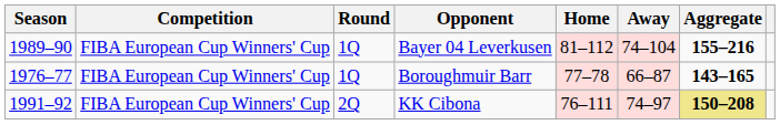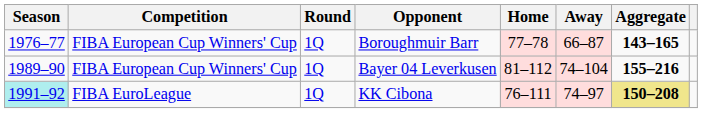 <table class="wikitable" style="text-align:left">
 <tr>
 <th>Season</th>
 <th>Competition</th>
 <th>Round</th>
 <th>Opponent</th>
 <th>Home</th>
 <th>Away</th>
 <th>Aggregate</th>
 <th></th>
 </tr>
 <tr>
+<td><a href='#'>1976–77</a></td>
+<td><a href='#'>FIBA European Cup Winners' Cup</a></td>
+<td><a href='#'>1Q</a></td>
+<td> <a href='#'>Boroughmuir Barr</a></td>
+<td bgcolor="#ffdddd" style="text-align:center;">77–78</td>
+<td bgcolor="#ffdddd" style="text-align:center;">66–87</td>
+<td style="text-align:center;"><strong>143–165</strong></td>
+<td></td>
+</tr>
+<tr>
 <td><a href='#'>1989–90</a></td>
 <td><a href='#'>FIBA European Cup Winners' Cup</a></td>
 <td><a href='#'>1Q</a></td>
 <td> <a href='#'>Bayer 04 Leverkusen</a></td>
 <td bgcolor="#ffdddd" style="text-align:center;">81–112</td>
 <td bgcolor="#ffdddd" style="text-align:center;">74–104</td>
 <td style="text-align:center;"><strong>155–216</strong></td>
 <td></td>
 </tr>
 <tr>
-<td><a href='#'>1976–77</a></td>
-<td><a href='#'>FIBA European Cup Winners' Cup</a></td>
+<td style="background: paleturquoise;"><a href='#'>1991–92</a></td>
+<td><a href='#'>FIBA EuroLeague</a></td>
 <td><a href='#'>1Q</a></td>
-<td> <a href='#'>Boroughmuir Barr</a></td>
-<td bgcolor="#ffdddd" style="text-align:center;">77–78</td>
-<td bgcolor="#ffdddd" style="text-align:center;">66–87</td>
-<td style="text-align:center;"><strong>143–165</strong></td>
-<td></td>
-</tr>
-<tr>
-<td><a href='#'>1991–92</a></td>
-<td><a href='#'>FIBA European Cup Winners' Cup</a></td>
-<td><a href='#'>2Q</a></td>
 <td> <a href='#'>KK Cibona</a></td>
 <td bgcolor="#ffdddd" style="text-align:center;">76–111</td>
 <td bgcolor="#ffdddd" style="text-align:center;">74–97</td>
 <td style="background: khaki; text-align:center;"><strong>150–208</strong></td>
 <td></td>
 </tr>
 <tr>
 </tr>
 </table>
